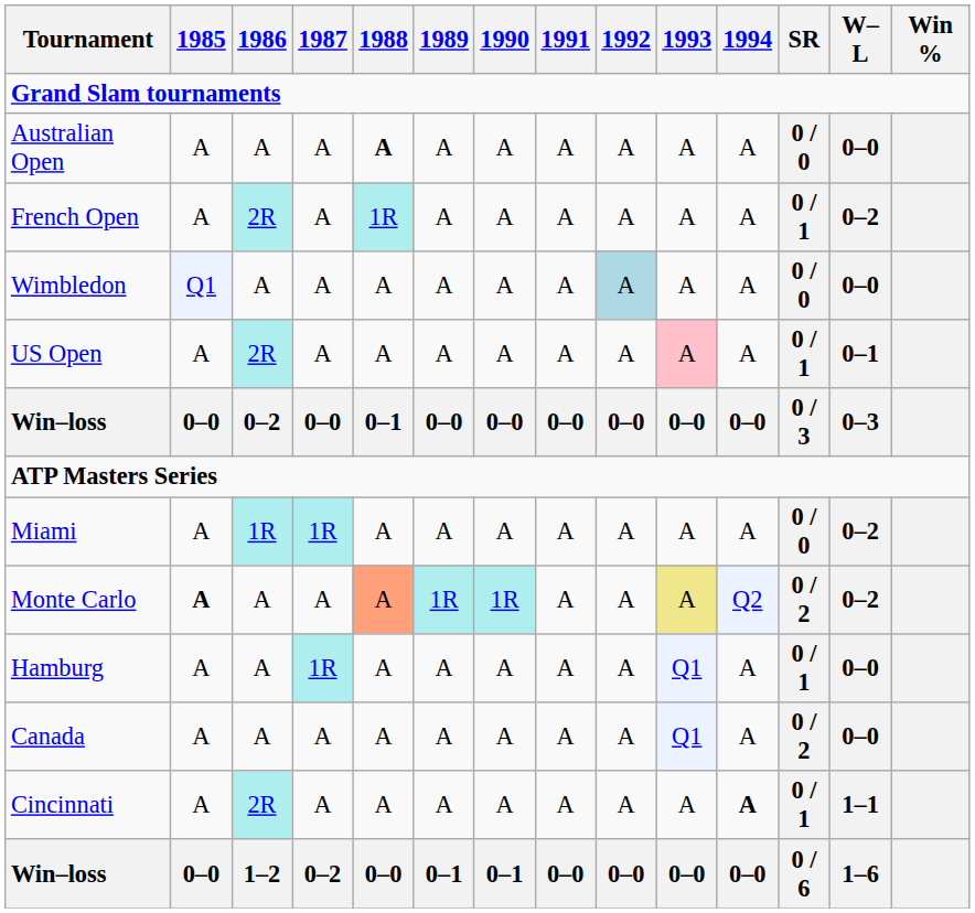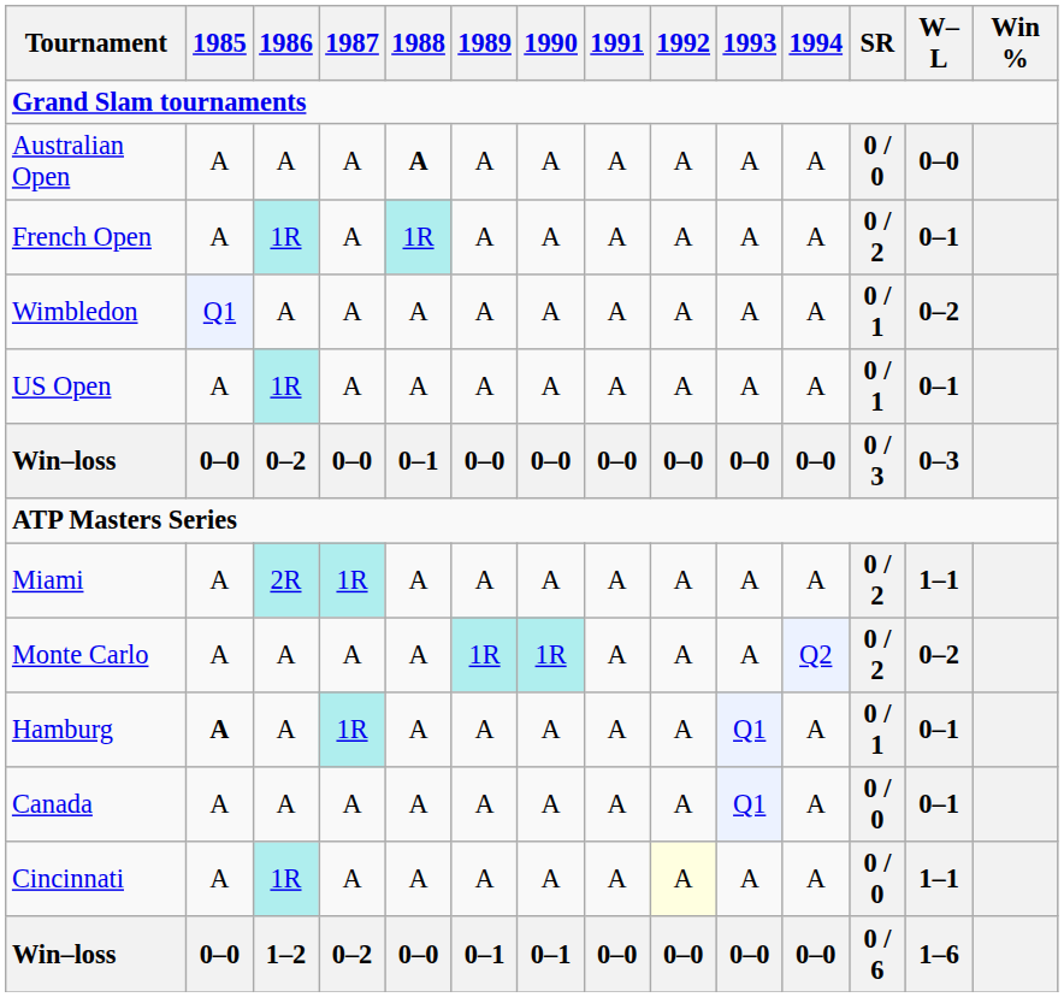 <table class=wikitable style="text-align:center; font-size:97%">
 <tr>
 <th>Tournament</th>
 <th><a href='#'>1985</a></th>
 <th><a href='#'>1986</a></th>
 <th><a href='#'>1987</a></th>
 <th><a href='#'>1988</a></th>
 <th><a href='#'>1989</a></th>
 <th><a href='#'>1990</a></th>
 <th><a href='#'>1991</a></th>
 <th><a href='#'>1992</a></th>
 <th><a href='#'>1993</a></th>
 <th><a href='#'>1994</a></th>
 <th>SR</th>
 <th>W–L</th>
 <th>Win %</th>
 </tr>
 <tr>
 <td colspan=23 align=left><strong><a href='#'>Grand Slam tournaments</a></strong></td>
 </tr>
 <tr>
 <td align=left><a href='#'>Australian Open</a></td>
 <td>A</td>
 <td>A</td>
 <td>A</td>
 <td><strong>A</strong></td>
 <td>A</td>
 <td>A</td>
 <td>A</td>
 <td>A</td>
 <td>A</td>
 <td>A</td>
 <th>0 / 0</th>
 <th>0–0</th>
 <th></th>
 </tr>
 <tr>
 <td align=left><a href='#'>French Open</a></td>
 <td>A</td>
-<td bgcolor=afeeee><a href='#'>2R</a></td>
+<td bgcolor=afeeee><a href='#'>1R</a></td>
 <td>A</td>
 <td bgcolor=afeeee><a href='#'>1R</a></td>
+<td>A</td>
+<td>A</td>
+<td>A</td>
+<td>A</td>
+<td>A</td>
+<td>A</td>
+<th>0 / 2</th>
+<th>0–1</th>
+<th></th>
+</tr>
+<tr>
+<td align=left><a href='#'>Wimbledon</a></td>
+<td bgcolor=ecf2ff><a href='#'>Q1</a></td>
+<td>A</td>
+<td>A</td>
+<td>A</td>
 <td>A</td>
 <td>A</td>
 <td>A</td>
 <td>A</td>
 <td>A</td>
 <td>A</td>
 <th>0 / 1</th>
 <th>0–2</th>
 <th></th>
 </tr>
 <tr>
-<td align=left><a href='#'>Wimbledon</a></td>
-<td bgcolor=ecf2ff><a href='#'>Q1</a></td>
+<td align=left><a href='#'>US Open</a></td>
+<td>A</td>
+<td bgcolor=afeeee><a href='#'>1R</a></td>
 <td>A</td>
 <td>A</td>
 <td>A</td>
 <td>A</td>
 <td>A</td>
 <td>A</td>
-<td style="background: lightblue;">A</td>
 <td>A</td>
-<td>A</td>
-<th>0 / 0</th>
-<th>0–0</th>
-<th></th>
-</tr>
-<tr>
-<td align=left><a href='#'>US Open</a></td>
-<td>A</td>
-<td bgcolor=afeeee><a href='#'>2R</a></td>
-<td>A</td>
-<td>A</td>
-<td>A</td>
-<td>A</td>
-<td>A</td>
-<td>A</td>
-<td style="background: pink;">A</td>
 <td>A</td>
 <th>0 / 1</th>
 <th>0–1</th>
 <th></th>
 </tr>
 <tr>
 <th style=text-align:left>Win–loss</th>
 <th>0–0</th>
 <th>0–2</th>
 <th>0–0</th>
 <th>0–1</th>
 <th>0–0</th>
 <th>0–0</th>
 <th>0–0</th>
 <th>0–0</th>
 <th>0–0</th>
 <th>0–0</th>
 <th>0 / 3</th>
 <th>0–3</th>
 <th></th>
 </tr>
 <tr>
 <td colspan=23 align=left><strong>ATP Masters Series</strong></td>
 </tr>
 <tr>
 <td align=left><a href='#'>Miami</a></td>
 <td>A</td>
-<td bgcolor=afeeee><a href='#'>1R</a></td>
+<td bgcolor=afeeee><a href='#'>2R</a></td>
 <td bgcolor=afeeee><a href='#'>1R</a></td>
 <td>A</td>
 <td>A</td>
 <td>A</td>
 <td>A</td>
 <td>A</td>
 <td>A</td>
 <td>A</td>
-<th>0 / 0</th>
-<th>0–2</th>
+<th>0 / 2</th>
+<th>1–1</th>
 <th></th>
 </tr>
 <tr>
 <td align=left><a href='#'>Monte Carlo</a></td>
-<td><strong>A</strong></td>
 <td>A</td>
 <td>A</td>
-<td style="background: lightsalmon;">A</td>
+<td>A</td>
+<td>A</td>
 <td bgcolor=afeeee><a href='#'>1R</a></td>
 <td bgcolor=afeeee><a href='#'>1R</a></td>
 <td>A</td>
 <td>A</td>
-<td style="background: khaki;">A</td>
+<td>A</td>
 <td bgcolor=ecf2ff><a href='#'>Q2</a></td>
 <th>0 / 2</th>
 <th>0–2</th>
 <th></th>
 </tr>
 <tr>
 <td align=left><a href='#'>Hamburg</a></td>
-<td>A</td>
+<td><strong>A</strong></td>
 <td>A</td>
 <td bgcolor=afeeee><a href='#'>1R</a></td>
 <td>A</td>
 <td>A</td>
 <td>A</td>
 <td>A</td>
 <td>A</td>
 <td bgcolor=ecf2ff><a href='#'>Q1</a></td>
 <td>A</td>
 <th>0 / 1</th>
-<th>0–0</th>
+<th>0–1</th>
 <th></th>
 </tr>
 <tr>
 <td align=left><a href='#'>Canada</a></td>
 <td>A</td>
 <td>A</td>
 <td>A</td>
 <td>A</td>
 <td>A</td>
 <td>A</td>
 <td>A</td>
 <td>A</td>
 <td bgcolor=ecf2ff><a href='#'>Q1</a></td>
 <td>A</td>
-<th>0 / 2</th>
-<th>0–0</th>
+<th>0 / 0</th>
+<th>0–1</th>
 <th></th>
 </tr>
 <tr>
 <td align=left><a href='#'>Cincinnati</a></td>
 <td>A</td>
-<td bgcolor=afeeee><a href='#'>2R</a></td>
+<td bgcolor=afeeee><a href='#'>1R</a></td>
 <td>A</td>
 <td>A</td>
 <td>A</td>
 <td>A</td>
 <td>A</td>
+<td style="background: lightyellow;">A</td>
 <td>A</td>
 <td>A</td>
-<td><strong>A</strong></td>
-<th>0 / 1</th>
+<th>0 / 0</th>
 <th>1–1</th>
 <th></th>
 </tr>
 <tr>
 <th style=text-align:left>Win–loss</th>
 <th>0–0</th>
 <th>1–2</th>
 <th>0–2</th>
 <th>0–0</th>
 <th>0–1</th>
 <th>0–1</th>
 <th>0–0</th>
 <th>0–0</th>
 <th>0–0</th>
 <th>0–0</th>
 <th>0 / 6</th>
 <th>1–6</th>
 <th></th>
 </tr>
 </table>
